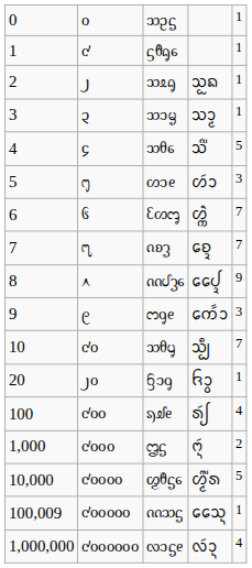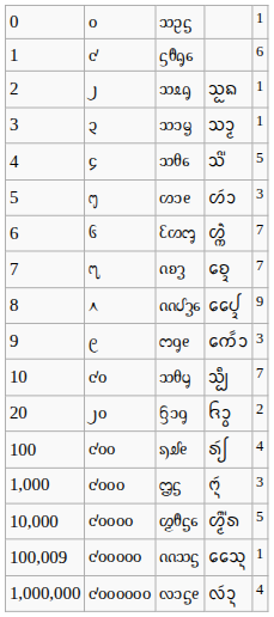 <table class="wikitable">
 <tr>
 <td>0</td>
 <td>᧐</td>
 <td>ᦉᦳᧃ</td>
 <td></td>
 <td><sup>1</sup></td>
 </tr>
 <tr>
 <td>1</td>
 <td>᧚</td>
 <td>ᦓᦹᧂᧈ</td>
 <td></td>
-<td><sup>1</sup></td>
+<td><sup>6</sup></td>
 </tr>
 <tr>
 <td>2</td>
 <td>᧒</td>
 <td>ᦉᦸᧂ</td>
 <td>ᩈᩬᨦ</td>
 <td><sup>1</sup></td>
 </tr>
 <tr>
 <td>3</td>
 <td>᧓</td>
 <td>ᦉᦱᧄ</td>
 <td>ᩈᩣ᩠ᨾ</td>
 <td><sup>1</sup></td>
 </tr>
 <tr>
 <td>4</td>
 <td>᧔</td>
 <td>ᦉᦲᧈ</td>
 <td>ᩈᩦ᩵</td>
 <td><sup>5</sup></td>
 </tr>
 <tr>
 <td>5</td>
 <td>᧕</td>
 <td>ᦠᦱᧉ</td>
 <td>ᩉᩢᩣ</td>
 <td><sup>3</sup></td>
 </tr>
 <tr>
 <td>6</td>
 <td>᧖</td>
 <td>ᦷᦠᧅ</td>
 <td>ᩉᩫ᩠ᨠ</td>
 <td><sup>7</sup></td>
 </tr>
 <tr>
 <td>7</td>
 <td>᧗</td>
 <td>ᦵᦈᧆ</td>
 <td>ᨧᩮ᩠ᨯ</td>
 <td><sup>7</sup></td>
 </tr>
 <tr>
 <td>8</td>
 <td>᧘</td>
 <td>ᦶᦔᧆᧈ</td>
 <td>ᨸᩯ᩠ᨯ</td>
 <td><sup>9</sup></td>
 </tr>
 <tr>
 <td>9</td>
 <td>᧙</td>
 <td>ᦂᧁᧉ</td>
 <td>ᨠᩮᩢᩢᩣ</td>
 <td><sup>3</sup></td>
 </tr>
 <tr>
 <td>10</td>
 <td>᧚᧐</td>
 <td>ᦉᦲᧇ</td>
 <td>ᩈᩥ᩠ᨷ</td>
 <td><sup>7</sup></td>
 </tr>
 <tr>
 <td>20</td>
 <td>᧒᧐</td>
 <td>ᦌᦱᧁ</td>
 <td>ᨪᩣ᩠ᩅ</td>
-<td><sup>1</sup></td>
+<td><sup>2</sup></td>
 </tr>
 <tr>
 <td>100</td>
 <td>᧚᧐᧐</td>
 <td>ᦣᦾᧉ</td>
 <td>ᩁᩢᩭ</td>
 <td><sup>4</sup></td>
 </tr>
 <tr>
 <td>1,000</td>
 <td>᧚᧐᧐᧐</td>
 <td>ᦗᧃ</td>
 <td>ᨻᩢ᩠ᨶ</td>
-<td><sup>2</sup></td>
+<td><sup>3</sup></td>
 </tr>
 <tr>
 <td>10,000</td>
 <td>᧚᧐᧐᧐᧐</td>
 <td>ᦖᦹᧃᧈ</td>
 <td>ᩉ᩠ᨾᩨ᩵ᩁ</td>
 <td><sup>5</sup></td>
 </tr>
 <tr>
 <td>100,009</td>
 <td>᧚᧐᧐᧐᧐᧐</td>
 <td>ᦶᦉᧃ</td>
 <td>ᩈᩯ᩠ᨶ</td>
 <td><sup>1</sup></td>
 </tr>
 <tr>
 <td>1,000,000</td>
 <td>᧚᧐᧐᧐᧐᧐᧐</td>
 <td>ᦟᦱᧃᧉ</td>
 <td>ᩃᩢᩣ᩠ᨶ</td>
 <td><sup>4</sup></td>
 </tr>
 </table>
